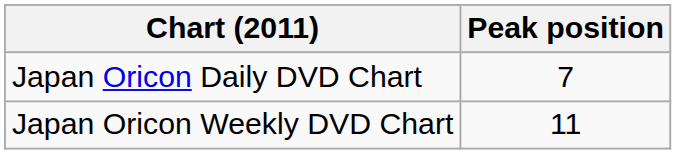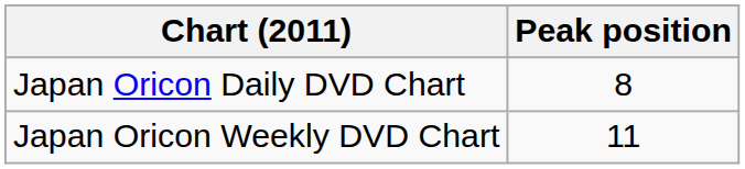 <table class="wikitable">
 <tr>
 <th>Chart (2011)</th>
 <th>Peak position</th>
 </tr>
 <tr>
 <td>Japan <a href='#'>Oricon</a> Daily DVD Chart</td>
-<td align="center">7</td>
+<td align="center">8</td>
 </tr>
 <tr>
 <td>Japan Oricon Weekly DVD Chart</td>
 <td align="center">11</td>
 </tr>
 </table>
